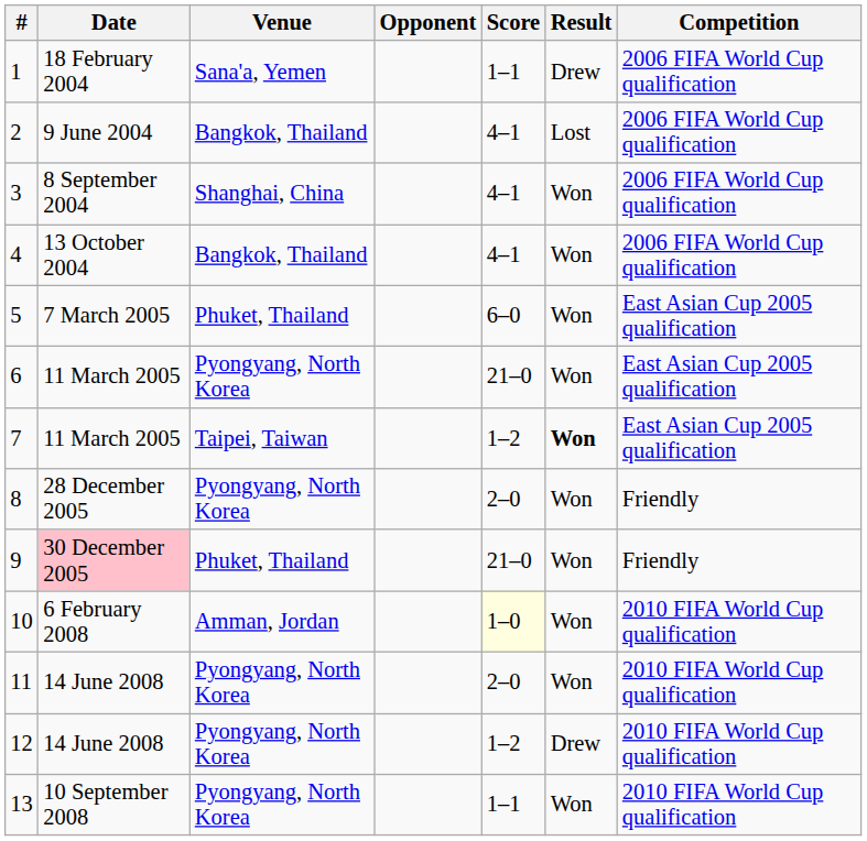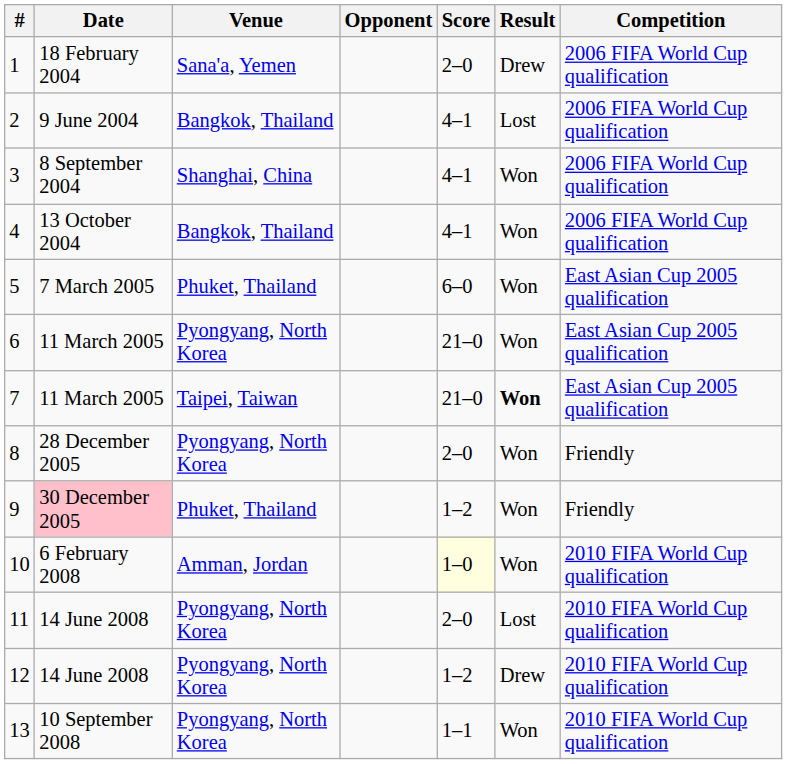 <table class="wikitable">
 <tr>
 <th>#</th>
 <th>Date</th>
 <th>Venue</th>
 <th>Opponent</th>
 <th>Score</th>
 <th>Result</th>
 <th>Competition</th>
 </tr>
 <tr>
 <td>1</td>
 <td>18 February 2004</td>
 <td><a href='#'>Sana'a</a>, <a href='#'>Yemen</a></td>
 <td></td>
-<td>1–1</td>
+<td>2–0</td>
 <td>Drew</td>
 <td><a href='#'>2006 FIFA World Cup qualification</a></td>
 </tr>
 <tr>
 <td>2</td>
 <td>9 June 2004</td>
 <td><a href='#'>Bangkok</a>, <a href='#'>Thailand</a></td>
 <td></td>
 <td>4–1</td>
 <td>Lost</td>
 <td><a href='#'>2006 FIFA World Cup qualification</a></td>
 </tr>
 <tr>
 <td>3</td>
 <td>8 September 2004</td>
 <td><a href='#'>Shanghai</a>, <a href='#'>China</a></td>
 <td></td>
 <td>4–1</td>
 <td>Won</td>
 <td><a href='#'>2006 FIFA World Cup qualification</a></td>
 </tr>
 <tr>
 <td>4</td>
 <td>13 October 2004</td>
 <td><a href='#'>Bangkok</a>, <a href='#'>Thailand</a></td>
 <td></td>
 <td>4–1</td>
 <td>Won</td>
 <td><a href='#'>2006 FIFA World Cup qualification</a></td>
 </tr>
 <tr>
 <td>5</td>
 <td>7 March 2005</td>
 <td><a href='#'>Phuket</a>, <a href='#'>Thailand</a></td>
 <td></td>
 <td>6–0</td>
 <td>Won</td>
 <td><a href='#'>East Asian Cup 2005 qualification</a></td>
 </tr>
 <tr>
 <td>6</td>
 <td>11 March 2005</td>
 <td><a href='#'>Pyongyang</a>, <a href='#'>North Korea</a></td>
 <td></td>
 <td>21–0</td>
 <td>Won</td>
 <td><a href='#'>East Asian Cup 2005 qualification</a></td>
 </tr>
 <tr>
 <td>7</td>
 <td>11 March 2005</td>
 <td><a href='#'>Taipei</a>, <a href='#'>Taiwan</a></td>
 <td></td>
-<td>1–2</td>
+<td>21–0</td>
 <td><strong>Won</strong></td>
 <td><a href='#'>East Asian Cup 2005 qualification</a></td>
 </tr>
 <tr>
 <td>8</td>
 <td>28 December 2005</td>
 <td><a href='#'>Pyongyang</a>, <a href='#'>North Korea</a></td>
 <td></td>
 <td>2–0</td>
 <td>Won</td>
 <td>Friendly</td>
 </tr>
 <tr>
 <td>9</td>
 <td style="background: pink;">30 December 2005</td>
 <td><a href='#'>Phuket</a>, <a href='#'>Thailand</a></td>
 <td></td>
-<td>21–0</td>
+<td>1–2</td>
 <td>Won</td>
 <td>Friendly</td>
 </tr>
 <tr>
 <td>10</td>
 <td>6 February 2008</td>
 <td><a href='#'>Amman</a>, <a href='#'>Jordan</a></td>
 <td></td>
 <td style="background: lightyellow;">1–0</td>
 <td>Won</td>
 <td><a href='#'>2010 FIFA World Cup qualification</a></td>
 </tr>
 <tr>
 <td>11</td>
 <td>14 June 2008</td>
 <td><a href='#'>Pyongyang</a>, <a href='#'>North Korea</a></td>
 <td></td>
 <td>2–0</td>
-<td>Won</td>
+<td>Lost</td>
 <td><a href='#'>2010 FIFA World Cup qualification</a></td>
 </tr>
 <tr>
 <td>12</td>
 <td>14 June 2008</td>
 <td><a href='#'>Pyongyang</a>, <a href='#'>North Korea</a></td>
 <td></td>
 <td>1–2</td>
 <td>Drew</td>
 <td><a href='#'>2010 FIFA World Cup qualification</a></td>
 </tr>
 <tr>
 <td>13</td>
 <td>10 September 2008</td>
 <td><a href='#'>Pyongyang</a>, <a href='#'>North Korea</a></td>
 <td></td>
 <td>1–1</td>
 <td>Won</td>
 <td><a href='#'>2010 FIFA World Cup qualification</a></td>
 </tr>
 </table>
